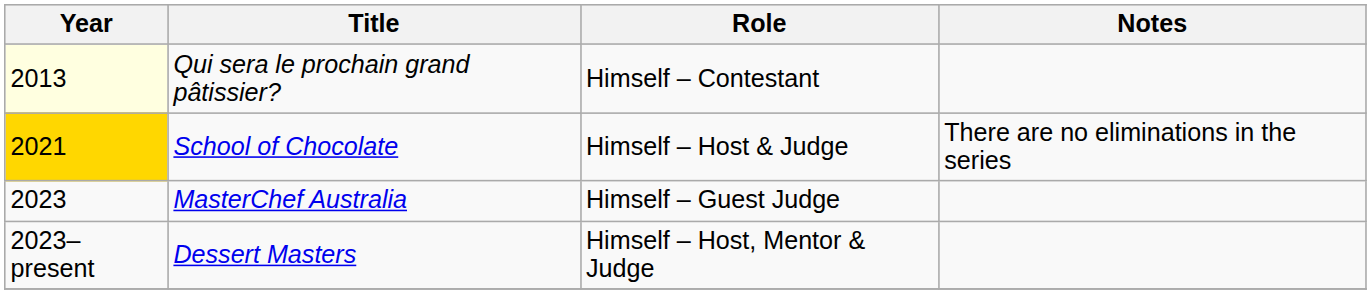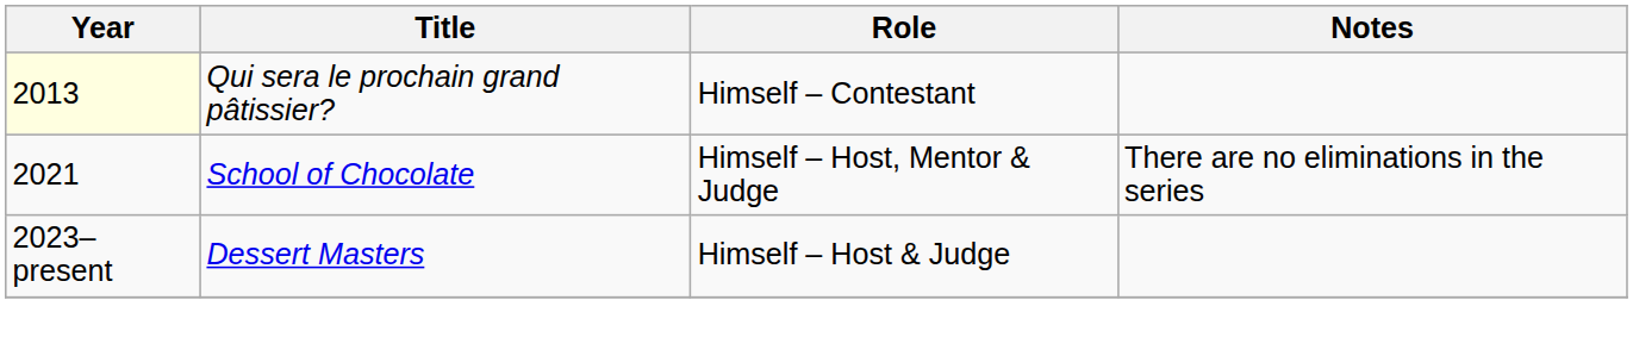 <table class="wikitable">
 <tr>
 <th>Year</th>
 <th>Title</th>
 <th>Role</th>
 <th>Notes</th>
 </tr>
 <tr>
 <td style="background: lightyellow;">2013</td>
 <td><em>Qui sera le prochain grand pâtissier?</em></td>
 <td>Himself – Contestant</td>
 <td></td>
 </tr>
 <tr>
-<td style="background: gold;">2021</td>
+<td>2021</td>
 <td><em><a href='#'>School of Chocolate</a></em></td>
-<td>Himself – Host & Judge</td>
+<td>Himself – Host, Mentor & Judge</td>
 <td>There are no eliminations in the series</td>
-</tr>
-<tr>
-<td>2023</td>
-<td><em><a href='#'>MasterChef Australia</a></em></td>
-<td>Himself – Guest Judge</td>
-<td></td>
 </tr>
 <tr>
 <td>2023–present</td>
 <td><em><a href='#'>Dessert Masters</a></em></td>
-<td>Himself – Host, Mentor & Judge</td>
+<td>Himself – Host & Judge</td>
 <td></td>
 </tr>
 <tr>
 </tr>
 </table>
